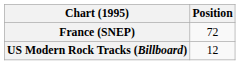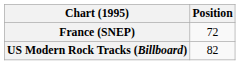 <table class="wikitable plainrowheaders" style="text-align:center">
 <tr>
 <th>Chart (1995)</th>
 <th>Position</th>
 </tr>
 <tr>
 <th scope="row">France (SNEP)</th>
 <td>72</td>
 </tr>
 <tr>
 <th scope="row">US Modern Rock Tracks (<em>Billboard</em>)</th>
-<td>12</td>
+<td>82</td>
 </tr>
 </table>
